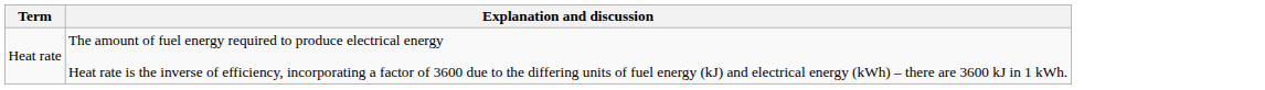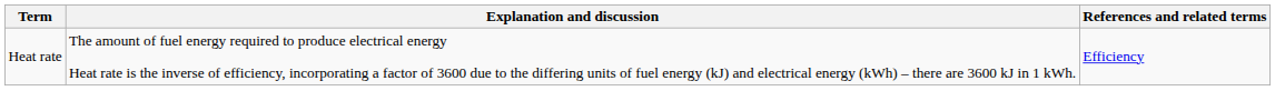 <table class="wikitable">
 <tr>
 <th>Term</th>
 <th>Explanation and discussion</th>
+<th>References and related terms</th>
 </tr>
 <tr>
 <td>Heat rate</td>
 <td>The amount of fuel energy required to produce electrical energy<br><br>Heat rate is the inverse of efficiency, incorporating a factor of 3600 due to the differing units of fuel energy (kJ) and electrical energy (kWh) – there are 3600 kJ in 1 kWh.</td>
+<td><a href='#'>Efficiency</a></td>
 </tr>
 </table>
